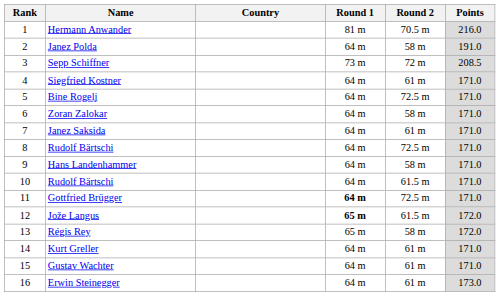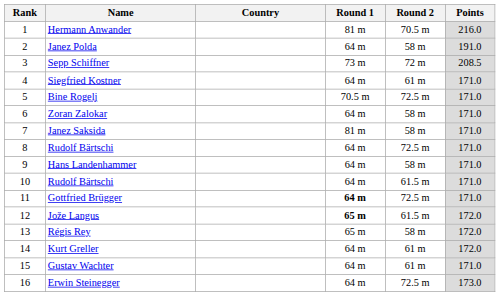 <table class="wikitable sortable" style="background:#fff; font-size:86%; width:33%; line-height:16px; border:grey solid 1px; border-collapse:collapse;">
 <tr>
 <th width="30">Rank</th>
 <th width="135">Name</th>
 <th width="115">Country</th>
 <th width="50">Round 1</th>
 <th width="50">Round 2</th>
 <th width="40">Points</th>
 </tr>
 <tr>
 <td align=center>1</td>
 <td><a href='#'>Hermann Anwander</a></td>
 <td></td>
 <td align=center>81 m</td>
 <td align=center>70.5 m</td>
 <td align=center bgcolor=#DCDCDC>216.0</td>
 </tr>
 <tr>
 <td align=center>2</td>
 <td><a href='#'>Janez Polda</a></td>
 <td></td>
 <td align=center>64 m</td>
 <td align=center>58 m</td>
 <td align=center bgcolor=#DCDCDC>191.0</td>
 </tr>
 <tr>
 <td align=center>3</td>
 <td><a href='#'>Sepp Schiffner</a></td>
 <td></td>
 <td align=center>73 m</td>
 <td align=center>72 m</td>
 <td align=center bgcolor=#DCDCDC>208.5</td>
 </tr>
 <tr>
 <td align=center>4</td>
 <td><a href='#'>Siegfried Kostner</a></td>
 <td></td>
 <td align=center>64 m</td>
 <td align=center>61 m</td>
 <td align=center bgcolor=#DCDCDC>171.0</td>
 </tr>
 <tr>
 <td align=center>5</td>
 <td><a href='#'>Bine Rogelj</a></td>
 <td></td>
-<td align=center>64 m</td>
+<td align=center>70.5 m</td>
 <td align=center>72.5 m</td>
 <td align=center bgcolor=#DCDCDC>171.0</td>
 </tr>
 <tr>
 <td align=center>6</td>
 <td><a href='#'>Zoran Zalokar</a></td>
 <td></td>
 <td align=center>64 m</td>
 <td align=center>58 m</td>
 <td align=center bgcolor=#DCDCDC>171.0</td>
 </tr>
 <tr>
 <td align=center>7</td>
 <td><a href='#'>Janez Saksida</a></td>
 <td></td>
-<td align=center>64 m</td>
-<td align=center>61 m</td>
+<td align=center>81 m</td>
+<td align=center>58 m</td>
 <td align=center bgcolor=#DCDCDC>171.0</td>
 </tr>
 <tr>
 <td align=center>8</td>
 <td><a href='#'>Rudolf Bärtschi</a></td>
 <td></td>
 <td align=center>64 m</td>
 <td align=center>72.5 m</td>
 <td align=center bgcolor=#DCDCDC>171.0</td>
 </tr>
 <tr>
 <td align=center>9</td>
 <td><a href='#'>Hans Landenhammer</a></td>
 <td></td>
 <td align=center>64 m</td>
 <td align=center>58 m</td>
 <td align=center bgcolor=#DCDCDC>171.0</td>
 </tr>
 <tr>
 <td align=center>10</td>
 <td><a href='#'>Rudolf Bärtschi</a></td>
 <td></td>
 <td align=center>64 m</td>
 <td align=center>61.5 m</td>
 <td align=center bgcolor=#DCDCDC>171.0</td>
 </tr>
 <tr>
 <td align=center>11</td>
 <td><a href='#'>Gottfried Brügger</a></td>
 <td></td>
 <td align=center><strong>64 m</strong></td>
 <td align=center>72.5 m</td>
 <td align=center bgcolor=#DCDCDC>171.0</td>
 </tr>
 <tr>
 <td align=center>12</td>
 <td><a href='#'>Jože Langus</a></td>
 <td></td>
 <td align=center><strong>65 m</strong></td>
 <td align=center>61.5 m</td>
 <td align=center bgcolor=#DCDCDC>172.0</td>
 </tr>
 <tr>
 <td align=center>13</td>
 <td><a href='#'>Régis Rey</a></td>
 <td></td>
 <td align=center>65 m</td>
 <td align=center>58 m</td>
 <td align=center bgcolor=#DCDCDC>172.0</td>
 </tr>
 <tr>
 <td align=center>14</td>
 <td><a href='#'>Kurt Greller</a></td>
 <td></td>
 <td align=center>64 m</td>
 <td align=center>61 m</td>
-<td align=center bgcolor=#DCDCDC>171.0</td>
+<td align=center bgcolor=#DCDCDC>172.0</td>
 </tr>
 <tr>
 <td align=center>15</td>
 <td><a href='#'>Gustav Wachter</a></td>
 <td></td>
 <td align=center>64 m</td>
 <td align=center>61 m</td>
 <td align=center bgcolor=#DCDCDC>171.0</td>
 </tr>
 <tr>
 <td align=center>16</td>
 <td><a href='#'>Erwin Steinegger</a></td>
 <td></td>
 <td align=center>64 m</td>
-<td align=center>61 m</td>
+<td align=center>72.5 m</td>
 <td align=center bgcolor=#DCDCDC>173.0</td>
 </tr>
 </table>
